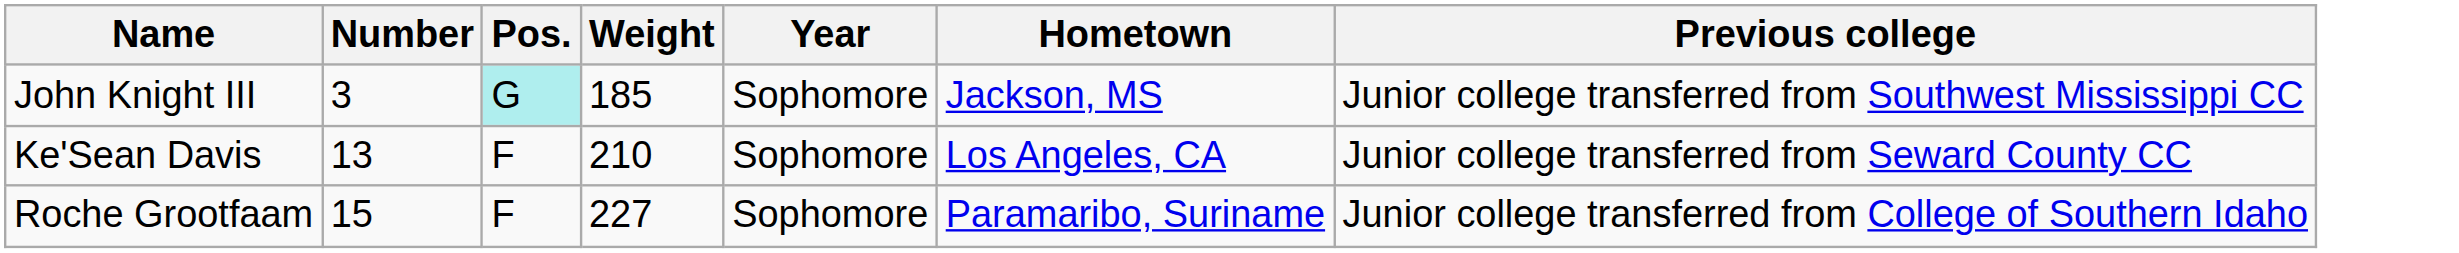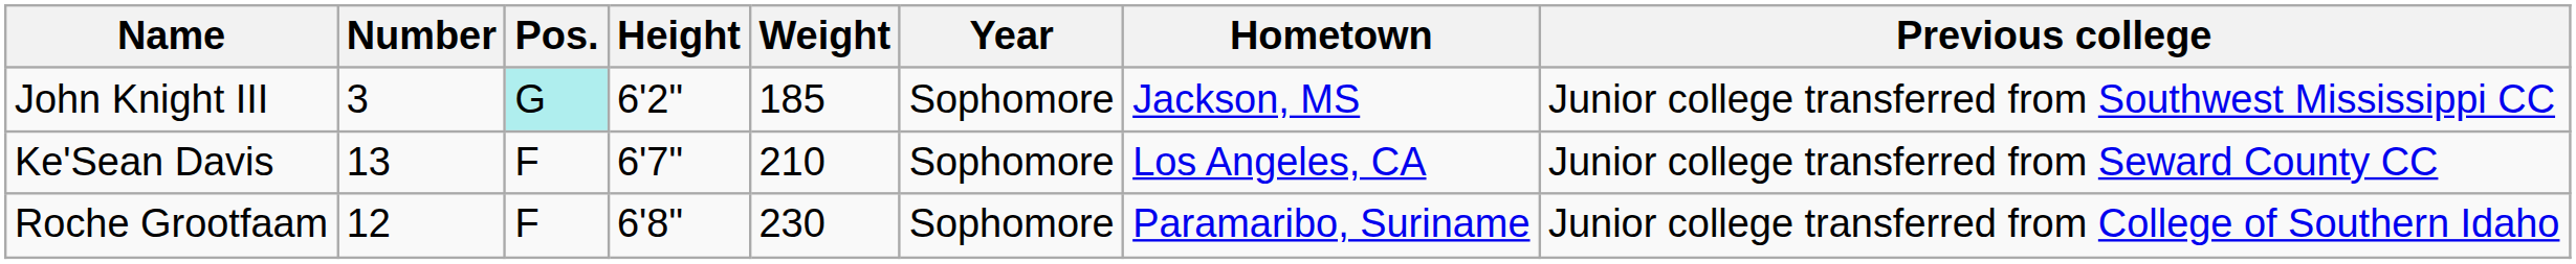 <table class="wikitable sortable" border="1">
 <tr>
 <th>Name</th>
 <th>Number</th>
 <th>Pos.</th>
+<th>Height</th>
 <th>Weight</th>
 <th>Year</th>
 <th>Hometown</th>
 <th class="unsortable">Previous college</th>
 </tr>
 <tr>
 <td>John Knight III</td>
 <td>3</td>
 <td style="background: paleturquoise;">G</td>
+<td>6'2"</td>
 <td>185</td>
 <td>Sophomore</td>
 <td><a href='#'>Jackson, MS</a></td>
 <td>Junior college transferred from <a href='#'>Southwest Mississippi CC</a></td>
 </tr>
 <tr>
 <td>Ke'Sean Davis</td>
 <td>13</td>
 <td>F</td>
+<td>6'7"</td>
 <td>210</td>
 <td>Sophomore</td>
 <td><a href='#'>Los Angeles, CA</a></td>
 <td>Junior college transferred from <a href='#'>Seward County CC</a></td>
 </tr>
 <tr>
 <td>Roche Grootfaam</td>
-<td>15</td>
+<td>12</td>
 <td>F</td>
-<td>227</td>
+<td>6'8"</td>
+<td>230</td>
 <td>Sophomore</td>
 <td><a href='#'>Paramaribo, Suriname</a></td>
 <td>Junior college transferred from <a href='#'>College of Southern Idaho</a></td>
 </tr>
 </table>
